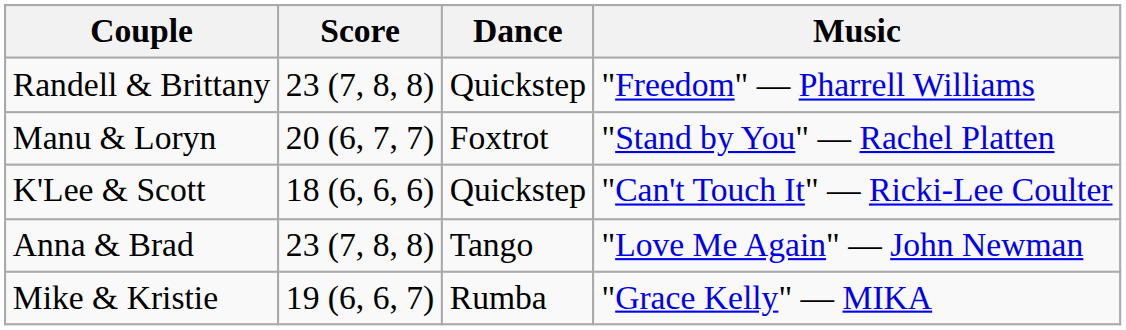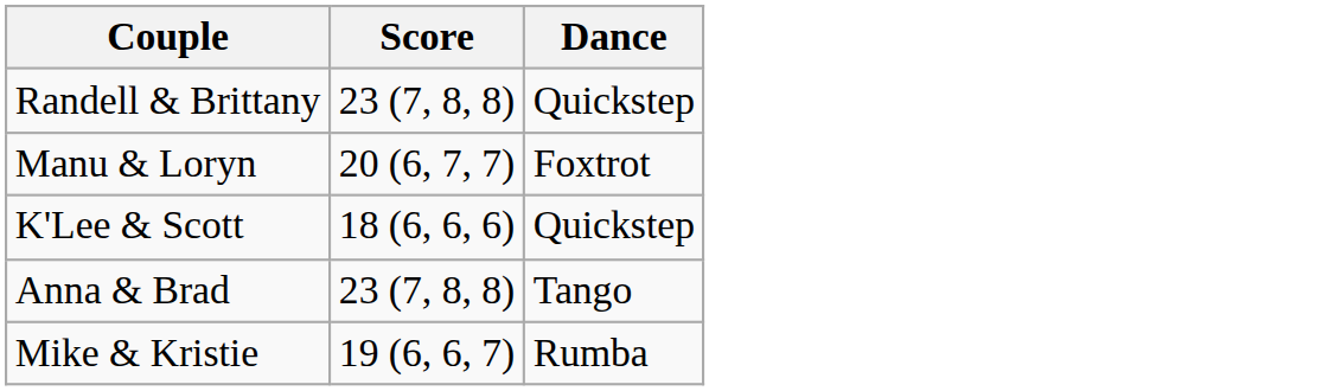 <table class="wikitable sortable">
 <tr>
 <th rowspan="1">Couple</th>
 <th colspan="1">Score</th>
 <th rowspan="1">Dance</th>
-<th rowspan="1">Music</th>
 </tr>
 <tr>
 <td>Randell & Brittany</td>
 <td>23 (7, 8, 8)</td>
 <td>Quickstep</td>
-<td>"<a href='#'>Freedom</a>" — <a href='#'>Pharrell Williams</a></td>
 </tr>
 <tr>
 <td>Manu & Loryn</td>
 <td>20 (6, 7, 7)</td>
 <td>Foxtrot</td>
-<td>"<a href='#'>Stand by You</a>" — <a href='#'>Rachel Platten</a></td>
 </tr>
 <tr>
 <td>K'Lee & Scott</td>
 <td>18 (6, 6, 6)</td>
 <td>Quickstep</td>
-<td>"<a href='#'>Can't Touch It</a>" — <a href='#'>Ricki-Lee Coulter</a></td>
 </tr>
 <tr>
 <td>Anna & Brad</td>
 <td>23 (7, 8, 8)</td>
 <td>Tango</td>
-<td>"<a href='#'>Love Me Again</a>" — <a href='#'>John Newman</a></td>
 </tr>
 <tr>
 <td>Mike & Kristie</td>
 <td>19 (6, 6, 7)</td>
 <td>Rumba</td>
-<td>"<a href='#'>Grace Kelly</a>" — <a href='#'>MIKA</a></td>
 </tr>
 </table>
